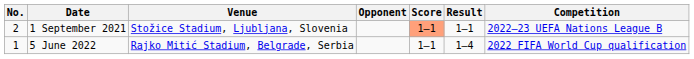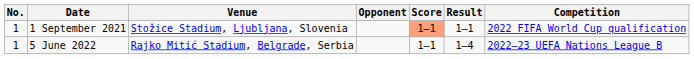 <table class="wikitable sortable">
 <tr>
 <th scope="col">No.</th>
 <th scope="col">Date</th>
 <th scope="col">Venue</th>
 <th scope="col">Opponent</th>
 <th scope="col">Score</th>
 <th scope="col">Result</th>
 <th scope="col">Competition</th>
 </tr>
 <tr>
-<td align="center">2</td>
+<td align="center">1</td>
 <td>1 September 2021</td>
 <td><a href='#'>Stožice Stadium</a>, <a href='#'>Ljubljana</a>, Slovenia</td>
 <td></td>
 <td align="center" style="background: lightsalmon;">1–1</td>
 <td align="center">1–1</td>
-<td><a href='#'>2022–23 UEFA Nations League B</a></td>
+<td><a href='#'>2022 FIFA World Cup qualification</a></td>
 </tr>
 <tr>
 <td align="center">1</td>
 <td>5 June 2022</td>
 <td><a href='#'>Rajko Mitić Stadium</a>, <a href='#'>Belgrade</a>, Serbia</td>
 <td></td>
 <td align="center">1–1</td>
 <td align="center">1–4</td>
-<td><a href='#'>2022 FIFA World Cup qualification</a></td>
+<td><a href='#'>2022–23 UEFA Nations League B</a></td>
 </tr>
 </table>
